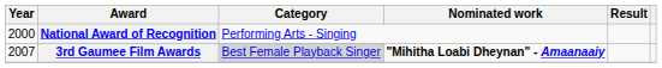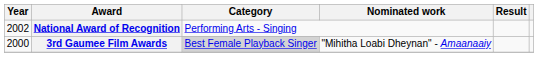 <table class="wikitable plainrowheaders sortable">
 <tr>
 <th scope="col">Year</th>
 <th scope="col">Award</th>
 <th scope="col">Category</th>
 <th scope="col">Nominated work</th>
 <th scope="col">Result</th>
 <th scope="col" class="unsortable"></th>
 </tr>
 <tr>
-<td>2000</td>
+<td>2002</td>
 <th scope="row"><a href='#'>National Award of Recognition</a></th>
 <td colspan="2"><a href='#'>Performing Arts - Singing</a></td>
 <td></td>
 <td style="text-align:center;"></td>
 </tr>
 <tr>
-<td>2007</td>
+<td>2000</td>
 <th scope="row"><a href='#'>3rd Gaumee Film Awards</a></th>
 <td style="background: lightgrey;"><a href='#'>Best Female Playback Singer</a></td>
-<td><strong>"Mihitha Loabi Dheynan" - <em><a href='#'>Amaanaaiy</a></em></strong></td>
+<td>"Mihitha Loabi Dheynan" - <em><a href='#'>Amaanaaiy</a></em></td>
 <td></td>
 <td style="text-align:center;"></td>
 </tr>
 <tr>
 </tr>
 </table>
